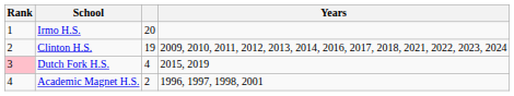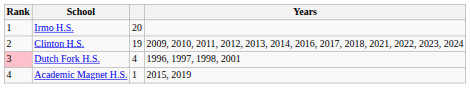 <table class="wikitable">
 <tr>
 <th>Rank</th>
 <th>School</th>
 <th></th>
 <th>Years</th>
 </tr>
 <tr>
 <td>1</td>
 <td><a href='#'>Irmo H.S.</a></td>
 <td>20</td>
 <td></td>
 </tr>
 <tr>
 <td>2</td>
 <td><a href='#'>Clinton H.S.</a></td>
 <td>19</td>
 <td>2009, 2010, 2011, 2012, 2013, 2014, 2016, 2017, 2018, 2021, 2022, 2023, 2024</td>
 </tr>
 <tr>
 <td style="background: pink;">3</td>
 <td><a href='#'>Dutch Fork H.S.</a></td>
 <td>4</td>
-<td>2015, 2019</td>
+<td>1996, 1997, 1998, 2001</td>
 </tr>
 <tr>
 <td>4</td>
 <td><a href='#'>Academic Magnet H.S.</a></td>
-<td>2</td>
-<td>1996, 1997, 1998, 2001</td>
+<td>1</td>
+<td>2015, 2019</td>
 </tr>
 </table>
